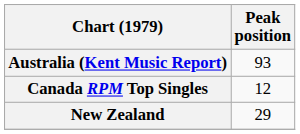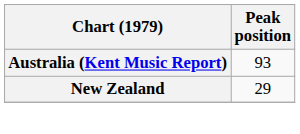 <table class="wikitable sortable plainrowheaders" style="text-align:center">
 <tr>
 <th scope="col">Chart (1979)</th>
 <th scope="col">Peak<br> position</th>
 </tr>
 <tr>
 <th scope="row">Australia (<a href='#'>Kent Music Report</a>)</th>
 <td align="center">93</td>
 </tr>
 <tr>
-<th scope="row">Canada <em><a href='#'>RPM</a></em> Top Singles</th>
-<td style="text-align:center;">12</td>
-</tr>
-<tr>
 <th scope="row">New Zealand</th>
 <td>29</td>
 </tr>
 <tr>
 </tr>
 </table>
